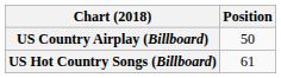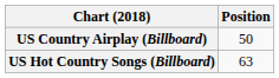 <table class="wikitable sortable plainrowheaders" style="text-align:center">
 <tr>
 <th scope="col">Chart (2018)</th>
 <th scope="col">Position</th>
 </tr>
 <tr>
 <th scope="row">US Country Airplay (<em>Billboard</em>)</th>
 <td>50</td>
 </tr>
 <tr>
 <th scope="row">US Hot Country Songs (<em>Billboard</em>)</th>
-<td>61</td>
+<td>63</td>
 </tr>
 </table>
